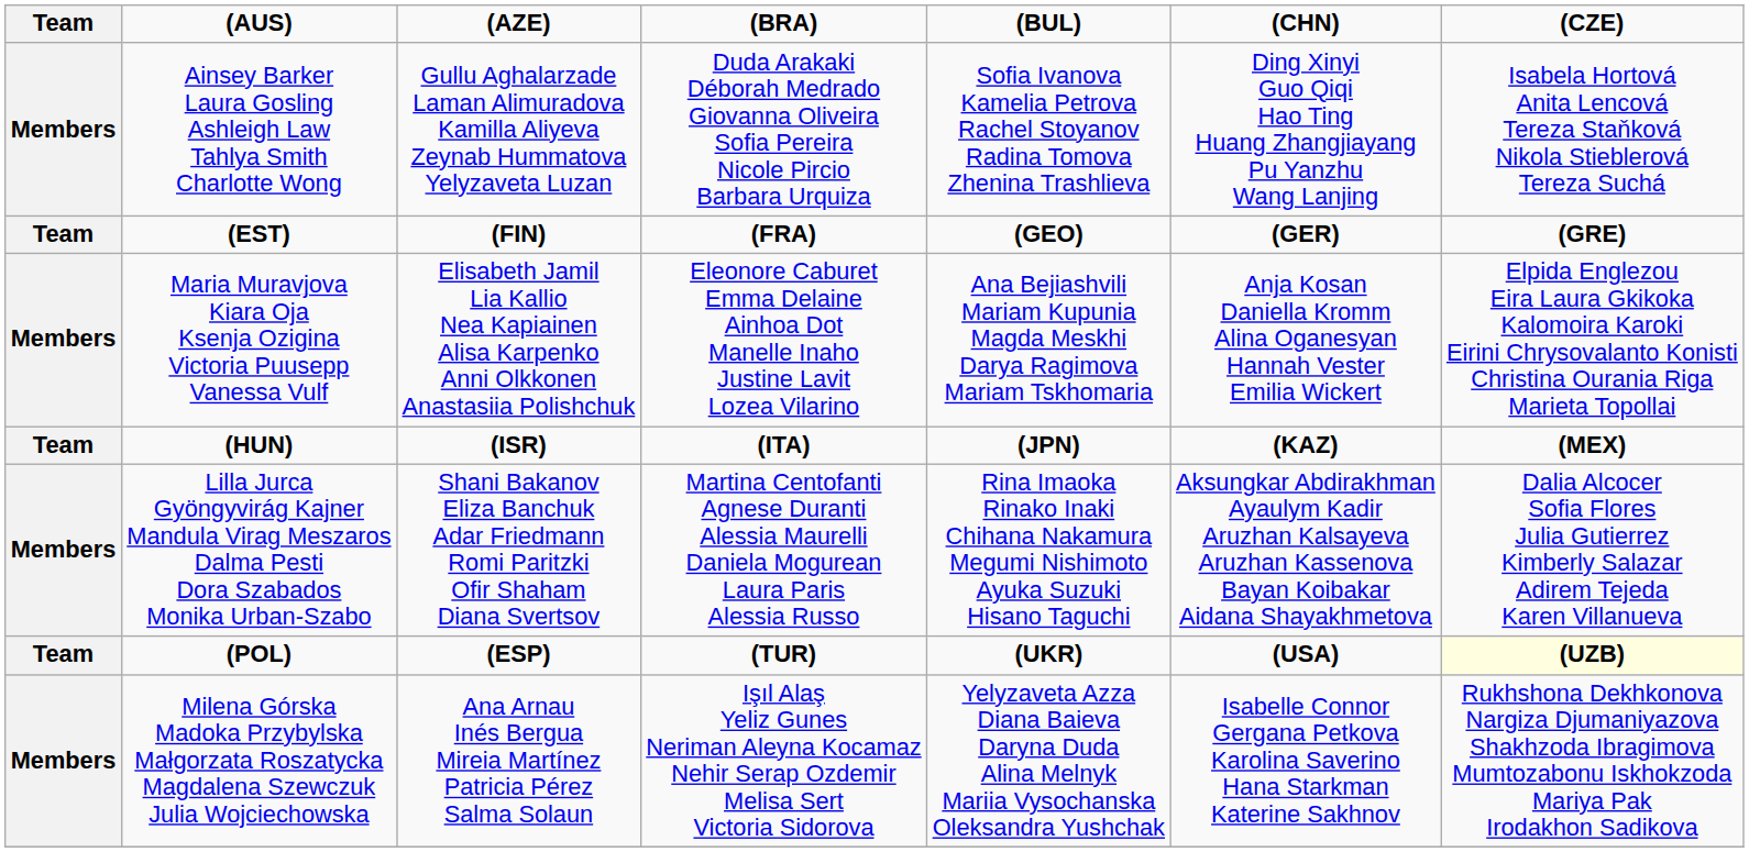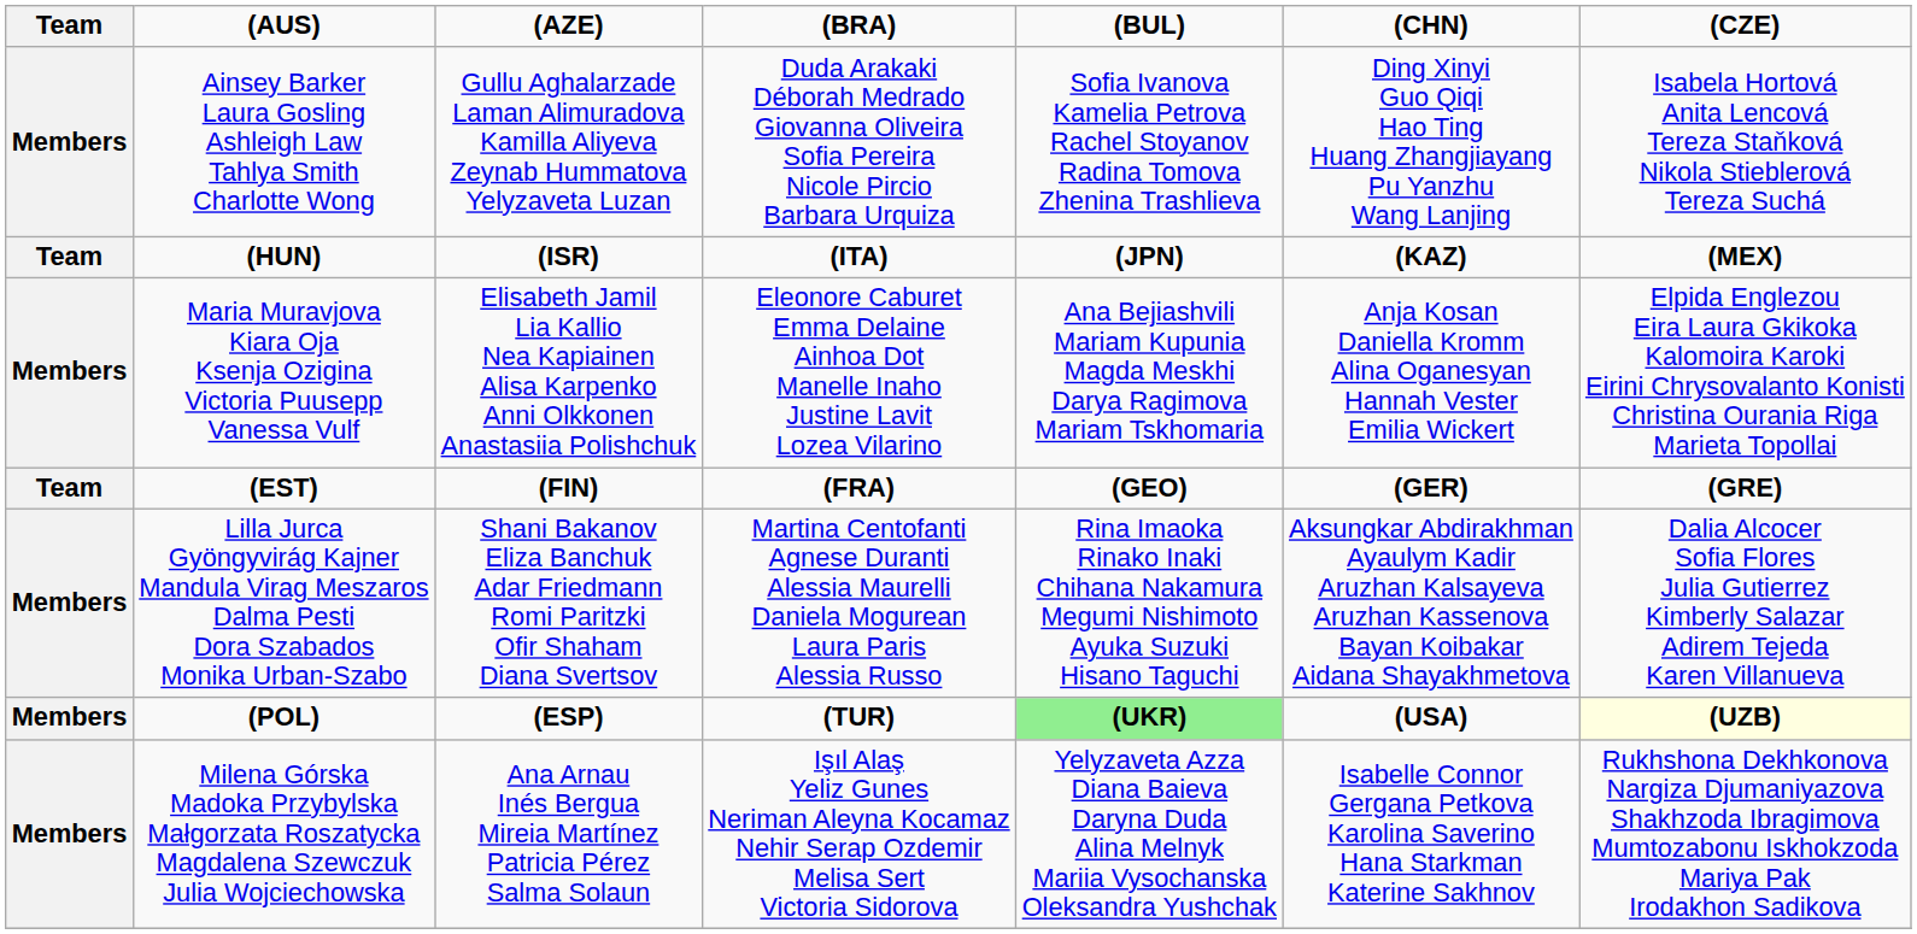 <table class="wikitable" style="text-align:center">
 <tr>
 <th>Team</th>
 <td><strong></strong> <strong>(AUS)</strong></td>
 <td><strong> (AZE)</strong></td>
 <td><strong> (BRA)</strong></td>
 <td><strong> (BUL)</strong></td>
 <td><strong> (CHN)</strong></td>
 <td><strong> (CZE)</strong></td>
 </tr>
 <tr>
 <th>Members</th>
 <td><a href='#'>Ainsey Barker</a><br><a href='#'>Laura Gosling</a><br><a href='#'>Ashleigh Law</a><br><a href='#'>Tahlya Smith</a><br><a href='#'>Charlotte Wong</a></td>
 <td><a href='#'>Gullu Aghalarzade</a><br><a href='#'>Laman Alimuradova</a><br><a href='#'>Kamilla Aliyeva</a><br><a href='#'>Zeynab Hummatova</a><br><a href='#'>Yelyzaveta Luzan</a></td>
 <td><a href='#'>Duda Arakaki</a><br><a href='#'>Déborah Medrado</a><br><a href='#'>Giovanna Oliveira</a><br><a href='#'>Sofia Pereira</a><br><a href='#'>Nicole Pircio</a><br><a href='#'>Barbara Urquiza</a></td>
 <td><a href='#'>Sofia Ivanova</a><br><a href='#'>Kamelia Petrova</a><br><a href='#'>Rachel Stoyanov</a><br><a href='#'>Radina Tomova</a><br><a href='#'>Zhenina Trashlieva</a></td>
 <td><a href='#'>Ding Xinyi</a><br><a href='#'>Guo Qiqi</a><br><a href='#'>Hao Ting</a><br><a href='#'>Huang Zhangjiayang</a><br><a href='#'>Pu Yanzhu</a><br><a href='#'>Wang Lanjing</a></td>
 <td><a href='#'>Isabela Hortová</a><br><a href='#'>Anita Lencová</a><br><a href='#'>Tereza Staňková</a><br><a href='#'>Nikola Stieblerová</a><br><a href='#'>Tereza Suchá</a></td>
 </tr>
 <tr>
 <th>Team</th>
-<td><strong> (EST)</strong></td>
-<td><strong> (FIN)</strong></td>
-<td><strong> (FRA)</strong></td>
-<td><strong></strong> <strong>(GEO)</strong></td>
-<td><strong> (GER)</strong></td>
-<td><strong></strong> <strong>(GRE)</strong></td>
+<td><strong></strong> <strong>(HUN)</strong></td>
+<td><strong></strong> <strong>(ISR)</strong></td>
+<td><strong> (ITA)</strong></td>
+<td><strong> (JPN)</strong></td>
+<td><strong></strong> <strong>(KAZ)</strong></td>
+<td><strong> (MEX)</strong></td>
 </tr>
 <tr>
 <th>Members</th>
 <td><a href='#'>Maria Muravjova</a><br><a href='#'>Kiara Oja</a><br><a href='#'>Ksenja Ozigina</a><br><a href='#'>Victoria Puusepp</a><br><a href='#'>Vanessa Vulf</a></td>
 <td><a href='#'>Elisabeth Jamil</a><br><a href='#'>Lia Kallio</a><br><a href='#'>Nea Kapiainen</a><br><a href='#'>Alisa Karpenko</a><br><a href='#'>Anni Olkkonen</a><br><a href='#'>Anastasiia Polishchuk</a></td>
 <td><a href='#'>Eleonore Caburet</a><br><a href='#'>Emma Delaine</a><br><a href='#'>Ainhoa Dot</a><br><a href='#'>Manelle Inaho</a><br><a href='#'>Justine Lavit</a><br><a href='#'>Lozea Vilarino</a></td>
 <td><a href='#'>Ana Bejiashvili</a><br><a href='#'>Mariam Kupunia</a><br><a href='#'>Magda Meskhi</a><br><a href='#'>Darya Ragimova</a><br><a href='#'>Mariam Tskhomaria</a></td>
 <td><a href='#'>Anja Kosan</a><br><a href='#'>Daniella Kromm</a><br><a href='#'>Alina Oganesyan</a><br><a href='#'>Hannah Vester</a><br><a href='#'>Emilia Wickert</a></td>
 <td><a href='#'>Elpida Englezou</a><br><a href='#'>Eira Laura Gkikoka</a><br><a href='#'>Kalomoira Karoki</a><br><a href='#'>Eirini Chrysovalanto Konisti</a><br><a href='#'>Christina Ourania Riga</a><br><a href='#'>Marieta Topollai</a></td>
 </tr>
 <tr>
 <th>Team</th>
-<td><strong></strong> <strong>(HUN)</strong></td>
-<td><strong></strong> <strong>(ISR)</strong></td>
-<td><strong> (ITA)</strong></td>
-<td><strong> (JPN)</strong></td>
-<td><strong></strong> <strong>(KAZ)</strong></td>
-<td><strong> (MEX)</strong></td>
+<td><strong> (EST)</strong></td>
+<td><strong> (FIN)</strong></td>
+<td><strong> (FRA)</strong></td>
+<td><strong></strong> <strong>(GEO)</strong></td>
+<td><strong> (GER)</strong></td>
+<td><strong></strong> <strong>(GRE)</strong></td>
 </tr>
 <tr>
 <th>Members</th>
 <td><a href='#'>Lilla Jurca</a><br><a href='#'>Gyöngyvirág Kajner</a><br><a href='#'>Mandula Virag Meszaros</a><br><a href='#'>Dalma Pesti</a><br><a href='#'>Dora Szabados</a><br><a href='#'>Monika Urban-Szabo</a></td>
 <td><a href='#'>Shani Bakanov</a><br><a href='#'>Eliza Banchuk</a><br><a href='#'>Adar Friedmann</a><br><a href='#'>Romi Paritzki</a><br><a href='#'>Ofir Shaham</a><br><a href='#'>Diana Svertsov</a></td>
 <td><a href='#'>Martina Centofanti</a><br><a href='#'>Agnese Duranti</a><br><a href='#'>Alessia Maurelli</a><br><a href='#'>Daniela Mogurean</a><br><a href='#'>Laura Paris</a><br><a href='#'>Alessia Russo</a></td>
 <td><a href='#'>Rina Imaoka</a><br><a href='#'>Rinako Inaki</a><br><a href='#'>Chihana Nakamura</a><br><a href='#'>Megumi Nishimoto</a><br><a href='#'>Ayuka Suzuki</a><br><a href='#'>Hisano Taguchi</a></td>
 <td><a href='#'>Aksungkar Abdirakhman</a><br><a href='#'>Ayaulym Kadir</a><br><a href='#'>Aruzhan Kalsayeva</a><br><a href='#'>Aruzhan Kassenova</a><br><a href='#'>Bayan Koibakar</a><br><a href='#'>Aidana Shayakhmetova</a></td>
 <td><a href='#'>Dalia Alcocer</a><br><a href='#'>Sofia Flores</a><br><a href='#'>Julia Gutierrez</a><br><a href='#'>Kimberly Salazar</a><br><a href='#'>Adirem Tejeda</a><br><a href='#'>Karen Villanueva</a></td>
 </tr>
 <tr>
-<th>Team</th>
+<th>Members</th>
 <td><strong> (POL)</strong></td>
 <td><strong> (ESP)</strong></td>
 <td><strong> (TUR)</strong></td>
-<td><strong> (UKR)</strong></td>
+<td style="background: lightgreen;"><strong> (UKR)</strong></td>
 <td><strong> (USA)</strong></td>
 <td style="background: lightyellow;"><strong> (UZB)</strong></td>
 </tr>
 <tr>
 <th>Members</th>
 <td><a href='#'>Milena Górska</a><br><a href='#'>Madoka Przybylska</a><br><a href='#'>Małgorzata Roszatycka</a><br><a href='#'>Magdalena Szewczuk</a><br><a href='#'>Julia Wojciechowska</a></td>
 <td><a href='#'>Ana Arnau</a><br><a href='#'>Inés Bergua</a><br><a href='#'>Mireia Martínez</a><br><a href='#'>Patricia Pérez</a><br><a href='#'>Salma Solaun</a></td>
 <td><a href='#'>Işıl Alaş</a><br><a href='#'>Yeliz Gunes</a><br><a href='#'>Neriman Aleyna Kocamaz</a><br><a href='#'>Nehir Serap Ozdemir</a><br><a href='#'>Melisa Sert</a><br><a href='#'>Victoria Sidorova</a></td>
 <td><a href='#'>Yelyzaveta Azza</a><br><a href='#'>Diana Baieva</a><br><a href='#'>Daryna Duda</a><br><a href='#'>Alina Melnyk</a><br><a href='#'>Mariia Vysochanska</a><br><a href='#'>Oleksandra Yushchak</a></td>
 <td><a href='#'>Isabelle Connor</a><br><a href='#'>Gergana Petkova</a><br><a href='#'>Karolina Saverino</a><br><a href='#'>Hana Starkman</a><br><a href='#'>Katerine Sakhnov</a></td>
 <td><a href='#'>Rukhshona Dekhkonova</a><br><a href='#'>Nargiza Djumaniyazova</a><br><a href='#'>Shakhzoda Ibragimova</a><br><a href='#'>Mumtozabonu Iskhokzoda</a><br><a href='#'>Mariya Pak</a><br><a href='#'>Irodakhon Sadikova</a></td>
 </tr>
 <tr>
 </tr>
 </table>
